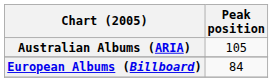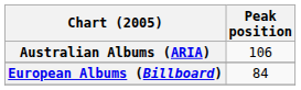 <table class="wikitable sortable plainrowheaders" style="text-align:center">
 <tr>
 <th scope="col">Chart (2005)</th>
 <th scope="col">Peak<br>position</th>
 </tr>
 <tr>
 <th scope="row">Australian Albums (<a href='#'>ARIA</a>)</th>
-<td>105</td>
+<td>106</td>
 </tr>
 <tr>
 </tr>
 <tr>
 </tr>
 <tr>
 </tr>
 <tr>
 </tr>
 <tr>
 <th scope="row"><a href='#'>European Albums</a> (<em><a href='#'>Billboard</a></em>)</th>
 <td>84</td>
 </tr>
 <tr>
 </tr>
 <tr>
 </tr>
 <tr>
 </tr>
 <tr>
 </tr>
 </table>
